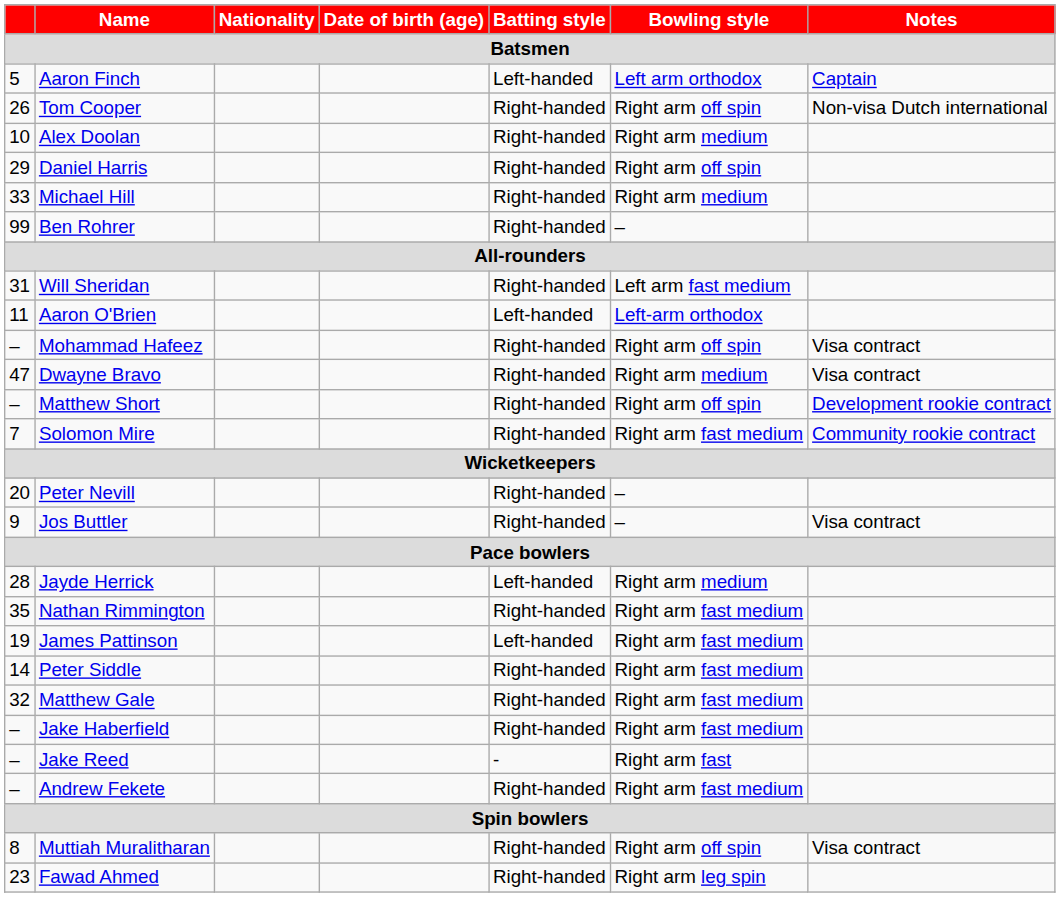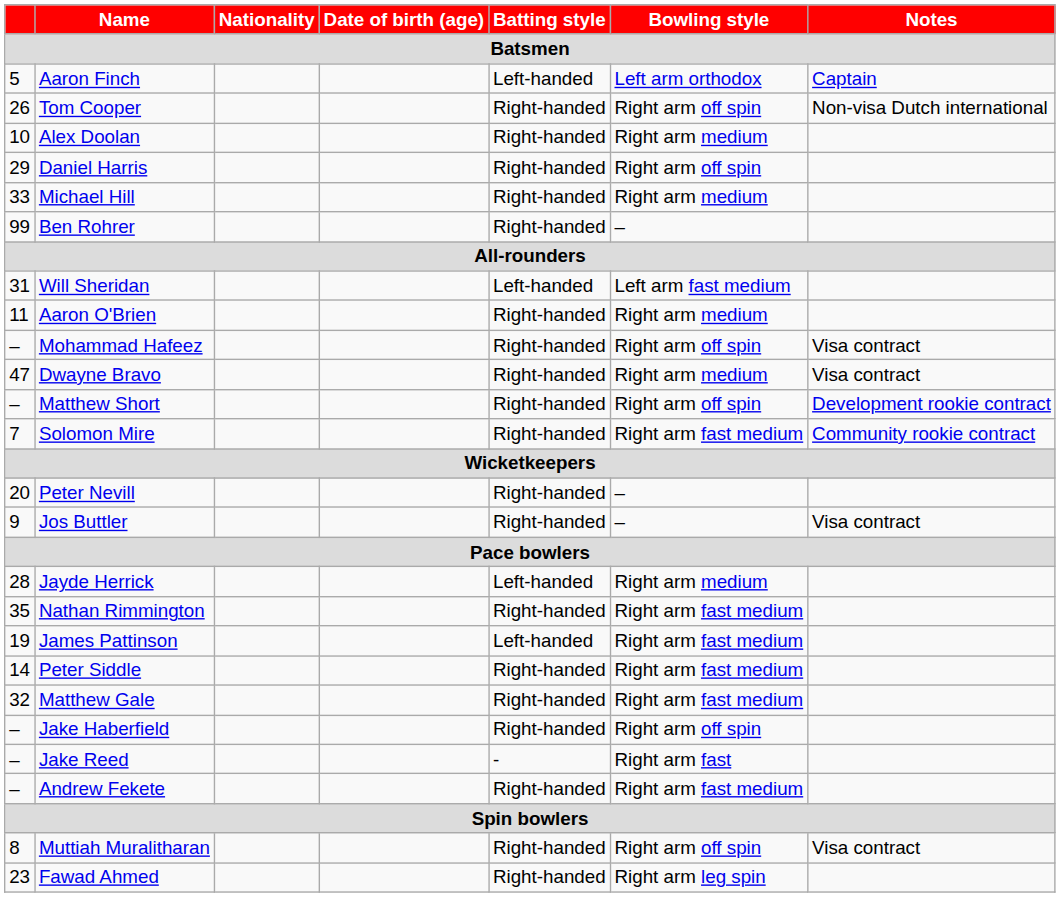 <table class="wikitable"  style="font-size:85%;">
 <tr>
 <th style="background:red; color:white" align=center></th>
 <th style="background:red; color:white" align=right>Name</th>
 <th style="background:red; color:white" align=right>Nationality</th>
 <th style="background:red; color:white" align=right>Date of birth (age)</th>
 <th style="background:red; color:white" align=right>Batting style</th>
 <th style="background:red; color:white" align=right>Bowling style</th>
 <th style="background:red; color:white" align=right>Notes</th>
 </tr>
 <tr>
 <th colspan="7" style="background: #DCDCDC" align=right>Batsmen</th>
 </tr>
 <tr>
 <td>5</td>
 <td><a href='#'>Aaron Finch</a></td>
 <td></td>
 <td></td>
 <td>Left-handed</td>
 <td><a href='#'>Left arm orthodox</a></td>
 <td><a href='#'>Captain</a></td>
 </tr>
 <tr>
 <td>26</td>
 <td><a href='#'>Tom Cooper</a></td>
 <td></td>
 <td></td>
 <td>Right-handed</td>
 <td>Right arm <a href='#'>off spin</a></td>
 <td>Non-visa Dutch international</td>
 </tr>
 <tr>
 <td>10</td>
 <td><a href='#'>Alex Doolan</a></td>
 <td></td>
 <td></td>
 <td>Right-handed</td>
 <td>Right arm <a href='#'>medium</a></td>
 <td></td>
 </tr>
 <tr>
 <td>29</td>
 <td><a href='#'>Daniel Harris</a></td>
 <td></td>
 <td></td>
 <td>Right-handed</td>
 <td>Right arm <a href='#'>off spin</a></td>
 <td></td>
 </tr>
 <tr>
 <td>33</td>
 <td><a href='#'>Michael Hill</a></td>
 <td></td>
 <td></td>
 <td>Right-handed</td>
 <td>Right arm <a href='#'>medium</a></td>
 <td></td>
 </tr>
 <tr>
 <td>99</td>
 <td><a href='#'>Ben Rohrer</a></td>
 <td></td>
 <td></td>
 <td>Right-handed</td>
 <td>–</td>
 <td></td>
 </tr>
 <tr>
 <th colspan="7" style="background: #DCDCDC" align=right>All-rounders</th>
 </tr>
 <tr>
 <td>31</td>
 <td><a href='#'>Will Sheridan</a></td>
 <td></td>
 <td></td>
-<td>Right-handed</td>
+<td>Left-handed</td>
 <td>Left arm <a href='#'>fast medium</a></td>
 <td></td>
 </tr>
 <tr>
 <td>11</td>
 <td><a href='#'>Aaron O'Brien</a></td>
 <td></td>
 <td></td>
-<td>Left-handed</td>
-<td><a href='#'>Left-arm orthodox</a></td>
+<td>Right-handed</td>
+<td>Right arm <a href='#'>medium</a></td>
 <td></td>
 </tr>
 <tr>
 <td>–</td>
 <td><a href='#'>Mohammad Hafeez</a></td>
 <td></td>
 <td></td>
 <td>Right-handed</td>
 <td>Right arm <a href='#'>off spin</a></td>
 <td>Visa contract</td>
 </tr>
 <tr>
 <td>47</td>
 <td><a href='#'>Dwayne Bravo</a></td>
 <td></td>
 <td></td>
 <td>Right-handed</td>
 <td>Right arm <a href='#'>medium</a></td>
 <td>Visa contract</td>
 </tr>
 <tr>
 <td>–</td>
 <td><a href='#'>Matthew Short</a></td>
 <td></td>
 <td></td>
 <td>Right-handed</td>
 <td>Right arm <a href='#'>off spin</a></td>
 <td><a href='#'>Development rookie contract</a></td>
 </tr>
 <tr>
 <td>7</td>
 <td><a href='#'>Solomon Mire</a></td>
 <td></td>
 <td></td>
 <td>Right-handed</td>
 <td>Right arm <a href='#'>fast medium</a></td>
 <td><a href='#'>Community rookie contract</a></td>
 </tr>
 <tr>
 <th colspan="7" style="background: #DCDCDC" align=right>Wicketkeepers</th>
 </tr>
 <tr>
 <td>20</td>
 <td><a href='#'>Peter Nevill</a></td>
 <td></td>
 <td></td>
 <td>Right-handed</td>
 <td>–</td>
 <td></td>
 </tr>
 <tr>
 <td>9</td>
 <td><a href='#'>Jos Buttler</a></td>
 <td></td>
 <td></td>
 <td>Right-handed</td>
 <td>–</td>
 <td>Visa contract</td>
 </tr>
 <tr>
 <th colspan="7" style="background: #DCDCDC" align=right>Pace bowlers</th>
 </tr>
 <tr>
 <td>28</td>
 <td><a href='#'>Jayde Herrick</a></td>
 <td></td>
 <td></td>
 <td>Left-handed</td>
 <td>Right arm <a href='#'>medium</a></td>
 <td></td>
 </tr>
 <tr>
 <td>35</td>
 <td><a href='#'>Nathan Rimmington</a></td>
 <td></td>
 <td></td>
 <td>Right-handed</td>
 <td>Right arm <a href='#'>fast medium</a></td>
 <td></td>
 </tr>
 <tr>
 <td>19</td>
 <td><a href='#'>James Pattinson</a></td>
 <td></td>
 <td></td>
 <td>Left-handed</td>
 <td>Right arm <a href='#'>fast medium</a></td>
 <td></td>
 </tr>
 <tr>
 <td>14</td>
 <td><a href='#'>Peter Siddle</a></td>
 <td></td>
 <td></td>
 <td>Right-handed</td>
 <td>Right arm <a href='#'>fast medium</a></td>
 <td></td>
 </tr>
 <tr>
 <td>32</td>
 <td><a href='#'>Matthew Gale</a></td>
 <td></td>
 <td></td>
 <td>Right-handed</td>
 <td>Right arm <a href='#'>fast medium</a></td>
 <td></td>
 </tr>
 <tr>
 <td>–</td>
 <td><a href='#'>Jake Haberfield</a></td>
 <td></td>
 <td></td>
 <td>Right-handed</td>
-<td>Right arm <a href='#'>fast medium</a></td>
+<td>Right arm <a href='#'>off spin</a></td>
 <td></td>
 </tr>
 <tr>
 <td>–</td>
 <td><a href='#'>Jake Reed</a></td>
 <td></td>
 <td></td>
 <td>-</td>
 <td>Right arm <a href='#'>fast</a></td>
 <td></td>
 </tr>
 <tr>
 <td>–</td>
 <td><a href='#'>Andrew Fekete</a></td>
 <td></td>
 <td></td>
 <td>Right-handed</td>
 <td>Right arm <a href='#'>fast medium</a></td>
 <td></td>
 </tr>
 <tr>
 <th colspan="7" style="background: #DCDCDC" align=right>Spin bowlers</th>
 </tr>
 <tr>
 <td>8</td>
 <td><a href='#'>Muttiah Muralitharan</a></td>
 <td></td>
 <td></td>
 <td>Right-handed</td>
 <td>Right arm <a href='#'>off spin</a></td>
 <td>Visa contract</td>
 </tr>
 <tr>
 <td>23</td>
 <td><a href='#'>Fawad Ahmed</a></td>
 <td></td>
 <td></td>
 <td>Right-handed</td>
 <td>Right arm <a href='#'>leg spin</a></td>
 <td></td>
 </tr>
 </table>
